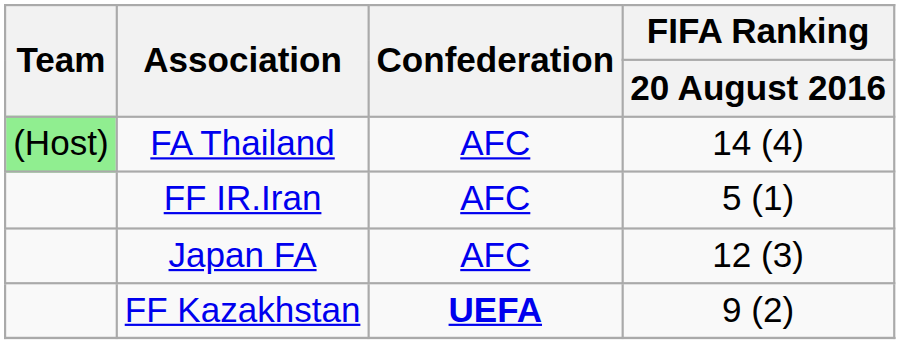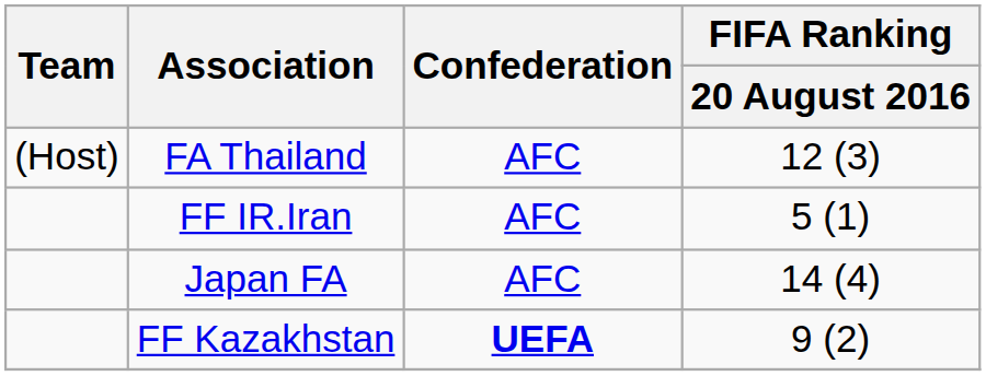 <table class="wikitable">
 <tr>
 <th rowspan=2>Team</th>
 <th rowspan=2>Association</th>
 <th rowspan=2>Confederation</th>
 <th colspan=2>FIFA Ranking</th>
 </tr>
 <tr>
 <th>20 August 2016</th>
 </tr>
 <tr>
-<td style="background: lightgreen;"> (Host)</td>
+<td> (Host)</td>
 <td align=center><a href='#'>FA Thailand</a></td>
 <td align=center><a href='#'>AFC</a></td>
-<td align=center>14 (4)</td>
+<td align=center>12 (3)</td>
 </tr>
 <tr>
 <td></td>
 <td align=center><a href='#'>FF IR.Iran</a></td>
 <td align=center><a href='#'>AFC</a></td>
 <td align=center>5 (1)</td>
 </tr>
 <tr>
 <td></td>
 <td align=center><a href='#'>Japan FA</a></td>
 <td align=center><a href='#'>AFC</a></td>
-<td align=center>12 (3)</td>
+<td align=center>14 (4)</td>
 </tr>
 <tr>
 <td></td>
 <td align=center><a href='#'>FF Kazakhstan</a></td>
 <td align=center><strong><a href='#'>UEFA</a></strong></td>
 <td align=center>9 (2)</td>
 </tr>
 <tr>
 </tr>
 </table>
